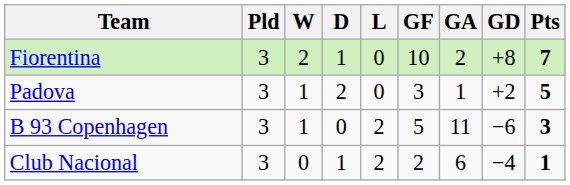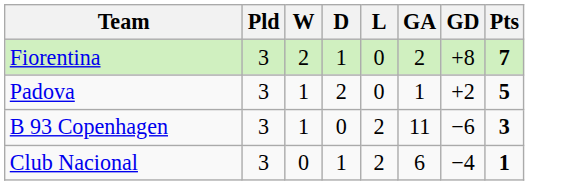 <table class=wikitable style="text-align:center">
 <tr>
 <th width=165>Team</th>
 <th width=20>Pld</th>
 <th width=20>W</th>
 <th width=20>D</th>
 <th width=20>L</th>
-<th width=20>GF</th>
 <th width=20>GA</th>
 <th width=20>GD</th>
 <th width=20>Pts</th>
 </tr>
 <tr bgcolor=#d0f0c0>
 <td style="text-align:left"> <a href='#'>Fiorentina</a></td>
 <td>3</td>
 <td>2</td>
 <td>1</td>
 <td>0</td>
-<td>10</td>
 <td>2</td>
 <td>+8</td>
 <td><strong>7</strong></td>
 </tr>
 <tr>
 <td style="text-align:left"> <a href='#'>Padova</a></td>
 <td>3</td>
 <td>1</td>
 <td>2</td>
 <td>0</td>
-<td>3</td>
 <td>1</td>
 <td>+2</td>
 <td><strong>5</strong></td>
 </tr>
 <tr>
 <td style="text-align:left"> <a href='#'>B 93 Copenhagen</a></td>
 <td>3</td>
 <td>1</td>
 <td>0</td>
 <td>2</td>
-<td>5</td>
 <td>11</td>
 <td>−6</td>
 <td><strong>3</strong></td>
 </tr>
 <tr>
 <td style="text-align:left"> <a href='#'>Club Nacional</a></td>
 <td>3</td>
 <td>0</td>
 <td>1</td>
 <td>2</td>
-<td>2</td>
 <td>6</td>
 <td>−4</td>
 <td><strong>1</strong></td>
 </tr>
 </table>
